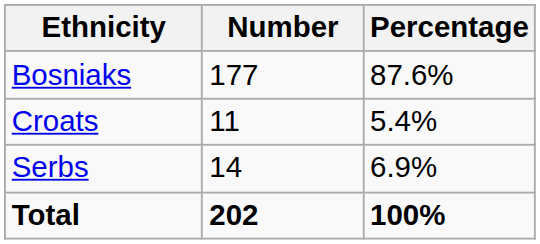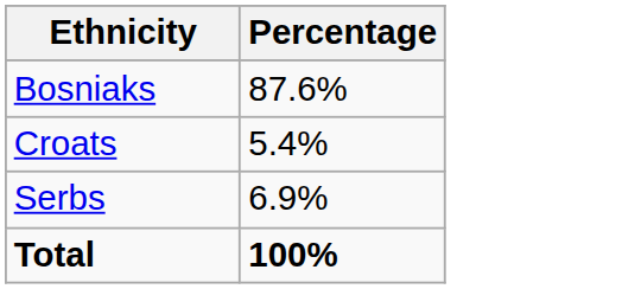 <table class="wikitable">
 <tr>
 <th width="100px">Ethnicity</th>
-<th width="80px">Number</th>
 <th width="80px">Percentage</th>
 </tr>
 <tr>
 <td><a href='#'>Bosniaks</a></td>
-<td>177</td>
 <td>87.6%</td>
 </tr>
 <tr>
 <td><a href='#'>Croats</a></td>
-<td>11</td>
 <td>5.4%</td>
 </tr>
 <tr>
 <td><a href='#'>Serbs</a></td>
-<td>14</td>
 <td>6.9%</td>
 </tr>
 <tr>
 <td><strong>Total</strong></td>
-<td><strong>202</strong></td>
 <td><strong>100%</strong></td>
 </tr>
 </table>
